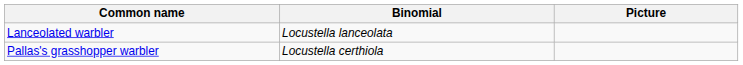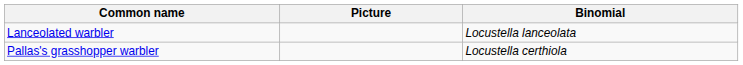 <table width=50% class="wikitable">
 <tr>
 <th width=30%>Common name</th>
+<th width=20%>Picture</th>
 <th width=30%>Binomial</th>
-<th width=20%>Picture</th>
 </tr>
 <tr>
 <td><a href='#'>Lanceolated warbler</a></td>
+<td></td>
 <td><em>Locustella lanceolata</em></td>
-<td></td>
 </tr>
 <tr>
 <td><a href='#'>Pallas's grasshopper warbler</a></td>
+<td></td>
 <td><em>Locustella certhiola</em></td>
-<td></td>
 </tr>
 </table>
